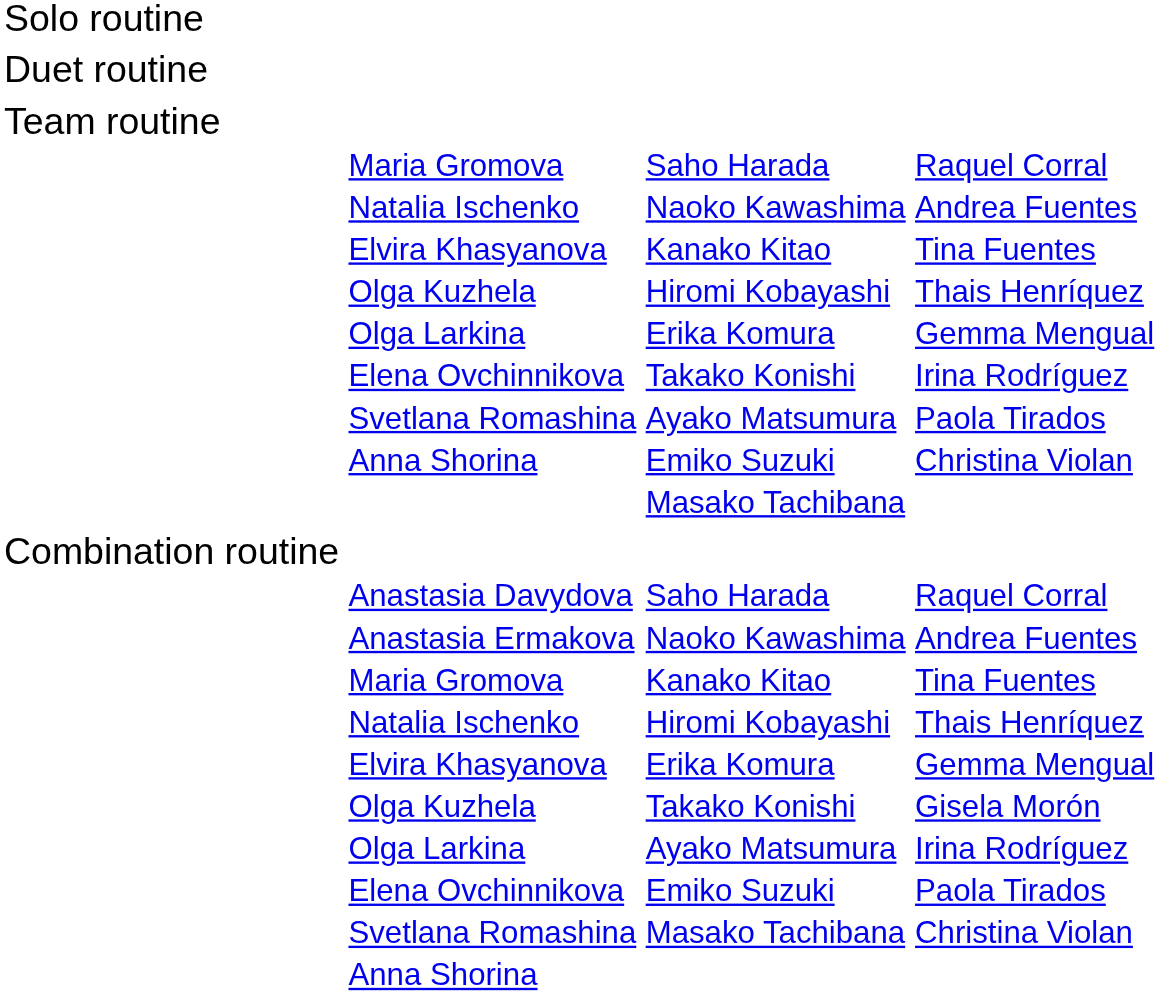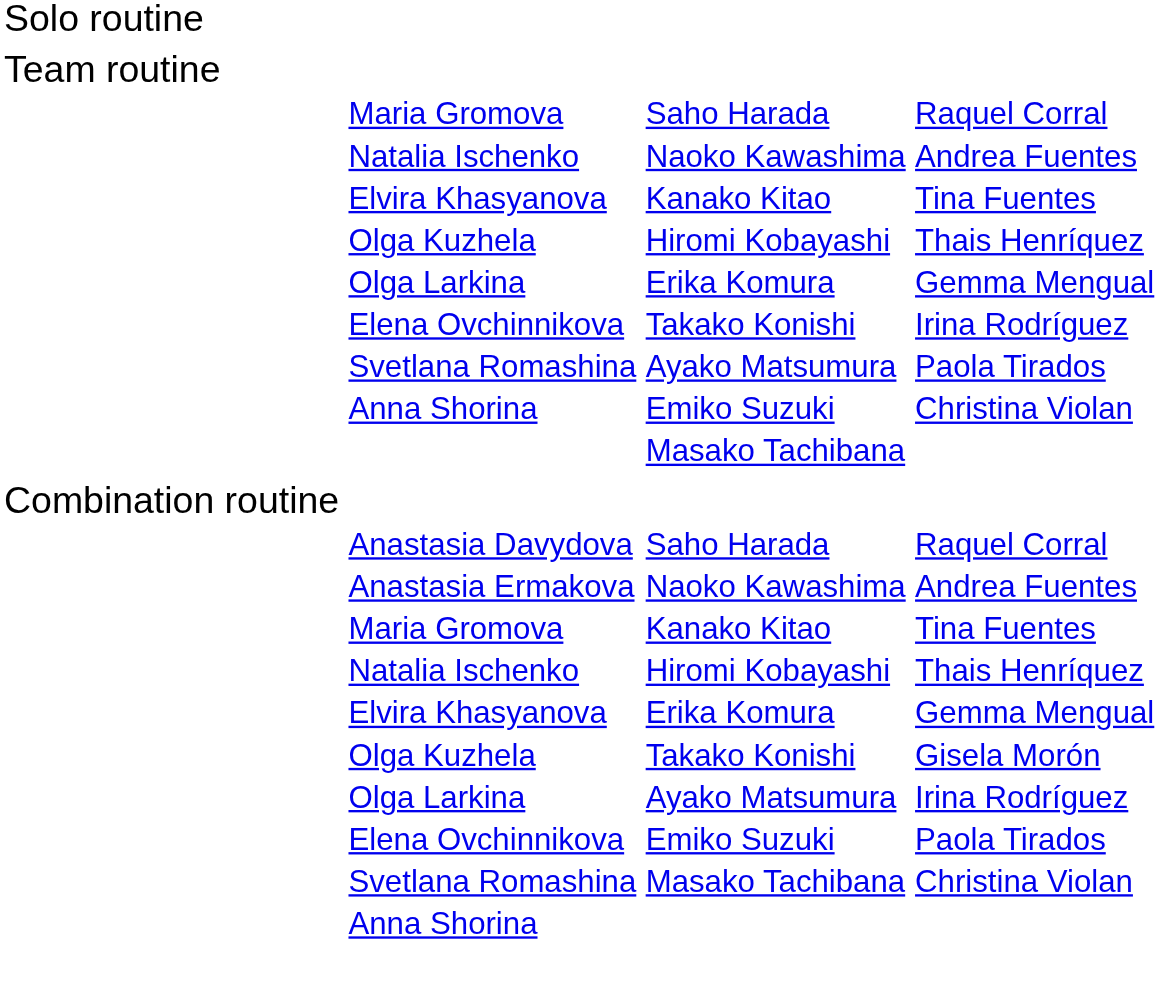 <table>
 <tr valign="top">
 <td>Solo routine</td>
 <td></td>
 <td></td>
 <td></td>
-</tr>
-<tr valign="top">
-<td>Duet routine</td>
-<td><br></td>
-<td><br></td>
-<td><br></td>
 </tr>
 <tr valign="top">
 <td>Team routine</td>
 <td><br><small><a href='#'>Maria Gromova</a><br><a href='#'>Natalia Ischenko</a><br><a href='#'>Elvira Khasyanova</a><br><a href='#'>Olga Kuzhela</a><br><a href='#'>Olga Larkina</a><br><a href='#'>Elena Ovchinnikova</a><br><a href='#'>Svetlana Romashina</a><br><a href='#'>Anna Shorina</a></small><br></td>
 <td><br><small><a href='#'>Saho Harada</a> <br> <a href='#'>Naoko Kawashima</a> <br> <a href='#'>Kanako Kitao</a> <br> <a href='#'>Hiromi Kobayashi</a> <br> <a href='#'>Erika Komura</a> <br> <a href='#'>Takako Konishi</a> <br> <a href='#'>Ayako Matsumura</a> <br> <a href='#'>Emiko Suzuki</a> <br> <a href='#'>Masako Tachibana</a></small> <br></td>
 <td><br><small><a href='#'>Raquel Corral</a> <br> <a href='#'>Andrea Fuentes</a> <br> <a href='#'>Tina Fuentes</a> <br> <a href='#'>Thais Henríquez</a> <br> <a href='#'>Gemma Mengual</a> <br> <a href='#'>Irina Rodríguez</a> <br> <a href='#'>Paola Tirados</a> <br> <a href='#'>Christina Violan</a></small> <br></td>
 </tr>
 <tr valign="top">
 <td>Combination routine</td>
 <td><br><small><a href='#'>Anastasia Davydova</a><br><a href='#'>Anastasia Ermakova</a><br><a href='#'>Maria Gromova</a><br><a href='#'>Natalia Ischenko</a><br><a href='#'>Elvira Khasyanova</a><br><a href='#'>Olga Kuzhela</a><br><a href='#'>Olga Larkina</a><br><a href='#'>Elena Ovchinnikova</a><br><a href='#'>Svetlana Romashina</a><br><a href='#'>Anna Shorina</a></small></td>
 <td><br><small><a href='#'>Saho Harada</a> <br> <a href='#'>Naoko Kawashima</a> <br> <a href='#'>Kanako Kitao</a> <br> <a href='#'>Hiromi Kobayashi</a> <br> <a href='#'>Erika Komura</a> <br> <a href='#'>Takako Konishi</a> <br> <a href='#'>Ayako Matsumura</a> <br> <a href='#'>Emiko Suzuki</a> <br> <a href='#'>Masako Tachibana</a></small></td>
 <td><br><small><a href='#'>Raquel Corral</a> <br> <a href='#'>Andrea Fuentes</a> <br> <a href='#'>Tina Fuentes</a> <br> <a href='#'>Thais Henríquez</a> <br> <a href='#'>Gemma Mengual</a> <br> <a href='#'>Gisela Morón</a> <br> <a href='#'>Irina Rodríguez</a> <br> <a href='#'>Paola Tirados</a> <br> <a href='#'>Christina Violan</a></small></td>
 </tr>
 </table>
